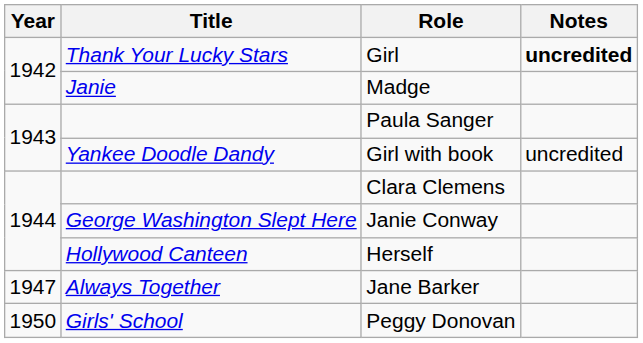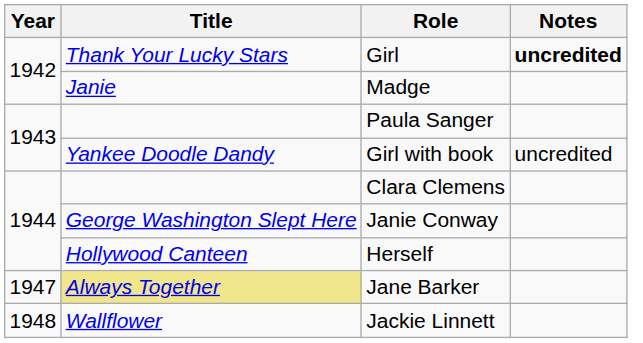 <table class="wikitable sortable">
 <tr>
 <th>Year</th>
 <th>Title</th>
 <th>Role</th>
 <th class="unsortable">Notes</th>
 </tr>
 <tr>
 <td rowspan=2>1942</td>
 <td><em><a href='#'>Thank Your Lucky Stars</a></em></td>
 <td>Girl</td>
 <td><strong> uncredited</strong></td>
 </tr>
 <tr>
 <td><em><a href='#'>Janie</a></em></td>
 <td>Madge</td>
 <td></td>
 </tr>
 <tr>
 <td rowspan=2>1943</td>
 <td><em></em></td>
 <td>Paula Sanger</td>
 <td></td>
 </tr>
 <tr>
 <td><em><a href='#'>Yankee Doodle Dandy</a></em></td>
 <td>Girl with book</td>
 <td> uncredited</td>
 </tr>
 <tr>
 <td rowspan=3>1944</td>
 <td><em></em></td>
 <td>Clara Clemens</td>
 <td></td>
 </tr>
 <tr>
 <td><em><a href='#'>George Washington Slept Here</a></em></td>
 <td>Janie Conway</td>
 <td></td>
 </tr>
 <tr>
 <td><em><a href='#'>Hollywood Canteen</a></em></td>
 <td>Herself</td>
 <td></td>
 </tr>
 <tr>
 <td>1947</td>
-<td><em><a href='#'>Always Together</a></em></td>
+<td style="background: khaki;"><em><a href='#'>Always Together</a></em></td>
 <td>Jane Barker</td>
 <td></td>
 </tr>
 <tr>
-<td>1950</td>
-<td><em><a href='#'>Girls' School</a></em></td>
-<td>Peggy Donovan</td>
+<td>1948</td>
+<td><em><a href='#'>Wallflower</a></em></td>
+<td>Jackie Linnett</td>
 <td></td>
 </tr>
 </table>
